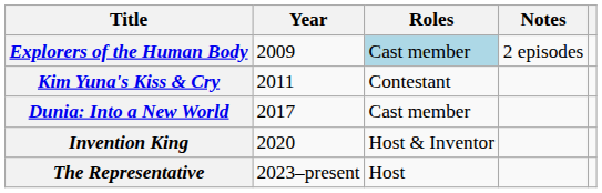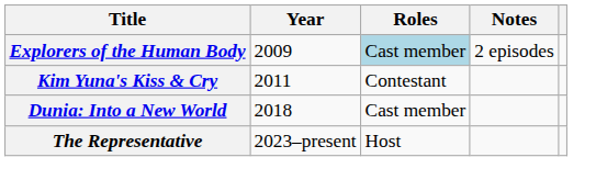 <table class="wikitable plainrowheaders sortable">
 <tr>
 <th scope="col">Title</th>
 <th scope="col">Year</th>
 <th scope="col">Roles</th>
 <th scope="col">Notes</th>
 <th scope="col"></th>
 </tr>
 <tr>
 <th scope="row"><em><a href='#'>Explorers of the Human Body</a></em></th>
 <td>2009</td>
 <td style="background: lightblue;">Cast member</td>
 <td>2 episodes</td>
 <td></td>
 </tr>
 <tr>
 <th scope="row"><em><a href='#'>Kim Yuna's Kiss & Cry</a></em></th>
 <td>2011</td>
 <td>Contestant</td>
 <td></td>
 <td></td>
 </tr>
 <tr>
 <th scope="row"><em><a href='#'>Dunia: Into a New World</a></em></th>
-<td>2017</td>
+<td>2018</td>
 <td>Cast member</td>
-<td></td>
-<td></td>
-</tr>
-<tr>
-<th scope="row"><em>Invention King</em></th>
-<td>2020</td>
-<td>Host & Inventor</td>
 <td></td>
 <td></td>
 </tr>
 <tr>
 <th scope="row"><em>The Representative</em></th>
 <td>2023–present</td>
 <td>Host</td>
 <td></td>
 <td></td>
 </tr>
 </table>
